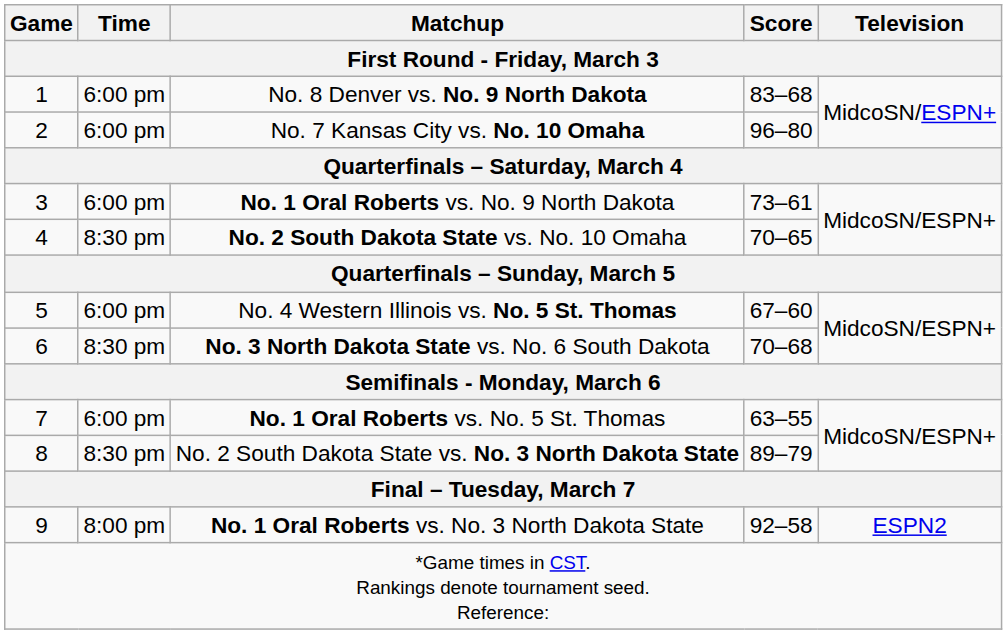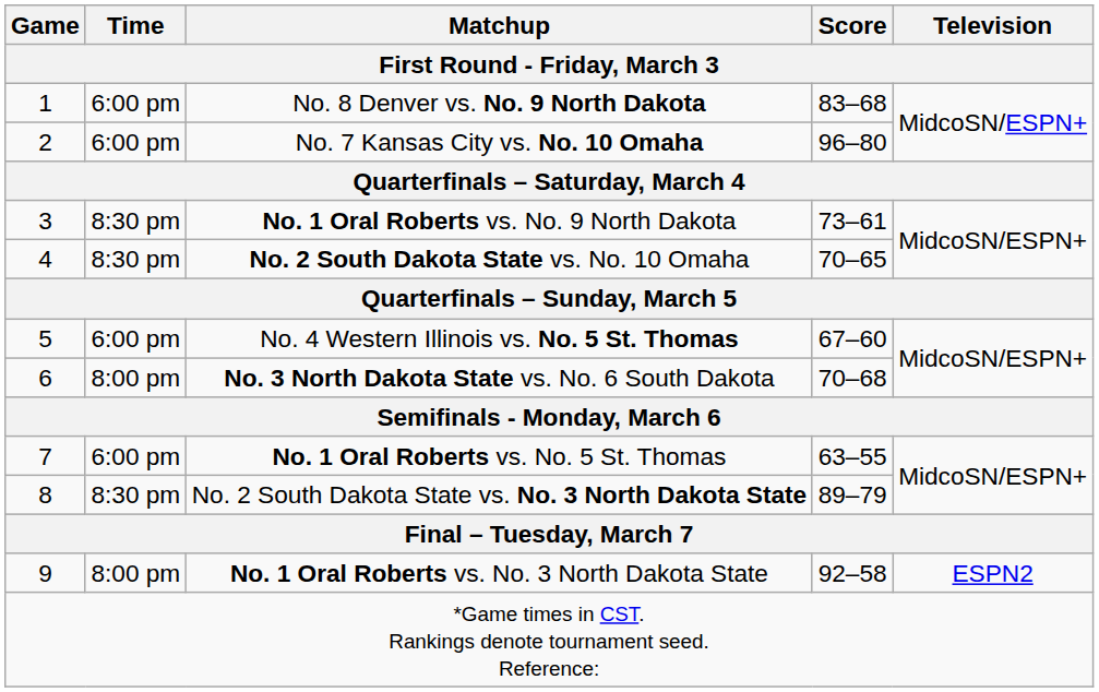 <table class="wikitable" style="font-size: 95%;text-align:center">
 <tr>
 <th>Game</th>
 <th>Time </th>
 <th>Matchup</th>
 <th>Score</th>
 <th>Television</th>
 </tr>
 <tr>
 <th colspan=5>First Round - Friday, March 3</th>
 </tr>
 <tr>
 <td>1</td>
 <td>6:00 pm</td>
 <td>No. 8 Denver vs. <strong>No. 9 North Dakota</strong></td>
 <td>83–68</td>
 <td rowspan=2>MidcoSN/<a href='#'>ESPN+</a></td>
 </tr>
 <tr>
 <td>2</td>
 <td>6:00 pm</td>
 <td>No. 7 Kansas City vs. <strong>No. 10 Omaha</strong></td>
 <td>96–80</td>
 </tr>
 <tr>
 <th colspan=5>Quarterfinals – Saturday, March 4</th>
 </tr>
 <tr>
 <td>3</td>
-<td>6:00 pm</td>
+<td>8:30 pm</td>
 <td><strong>No. 1 Oral Roberts</strong> vs. No. 9 North Dakota</td>
 <td>73–61</td>
 <td rowspan=2>MidcoSN/ESPN+</td>
 </tr>
 <tr>
 <td>4</td>
 <td>8:30 pm</td>
 <td><strong>No. 2 South Dakota State</strong> vs. No. 10 Omaha</td>
 <td>70–65</td>
 </tr>
 <tr>
 <th colspan=5>Quarterfinals – Sunday, March 5</th>
 </tr>
 <tr>
 <td>5</td>
 <td>6:00 pm</td>
 <td>No. 4 Western Illinois vs. <strong>No. 5 St. Thomas</strong></td>
 <td>67–60</td>
 <td rowspan=2>MidcoSN/ESPN+</td>
 </tr>
 <tr>
 <td>6</td>
-<td>8:30 pm</td>
+<td>8:00 pm</td>
 <td><strong>No. 3 North Dakota State</strong> vs. No. 6 South Dakota</td>
 <td>70–68</td>
 </tr>
 <tr>
 <th colspan=5>Semifinals - Monday, March 6</th>
 </tr>
 <tr>
 <td>7</td>
 <td>6:00 pm</td>
 <td><strong>No. 1 Oral Roberts</strong> vs. No. 5 St. Thomas</td>
 <td>63–55</td>
 <td rowspan=2>MidcoSN/ESPN+</td>
 </tr>
 <tr>
 <td>8</td>
 <td>8:30 pm</td>
 <td>No. 2 South Dakota State vs. <strong>No. 3 North Dakota State</strong></td>
 <td>89–79</td>
 </tr>
 <tr>
 <th colspan=5>Final – Tuesday, March 7</th>
 </tr>
 <tr>
 <td>9</td>
 <td>8:00 pm</td>
 <td><strong>No. 1 Oral Roberts</strong> vs. No. 3 North Dakota State</td>
 <td>92–58</td>
 <td><a href='#'>ESPN2</a></td>
 </tr>
 <tr>
 <td colspan=5><small>*Game times in <a href='#'>CST</a>.<br> Rankings denote tournament seed.<br>Reference:</small></td>
 </tr>
 </table>
